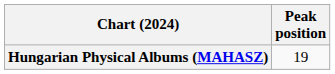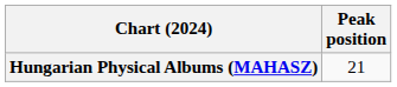 <table class="wikitable sortable plainrowheaders"  style="text-align:center;">
 <tr>
 <th>Chart (2024)</th>
 <th>Peak <br> position</th>
 </tr>
 <tr>
 <th scope="row">Hungarian Physical Albums (<a href='#'>MAHASZ</a>)</th>
-<td>19</td>
+<td>21</td>
 </tr>
 </table>
